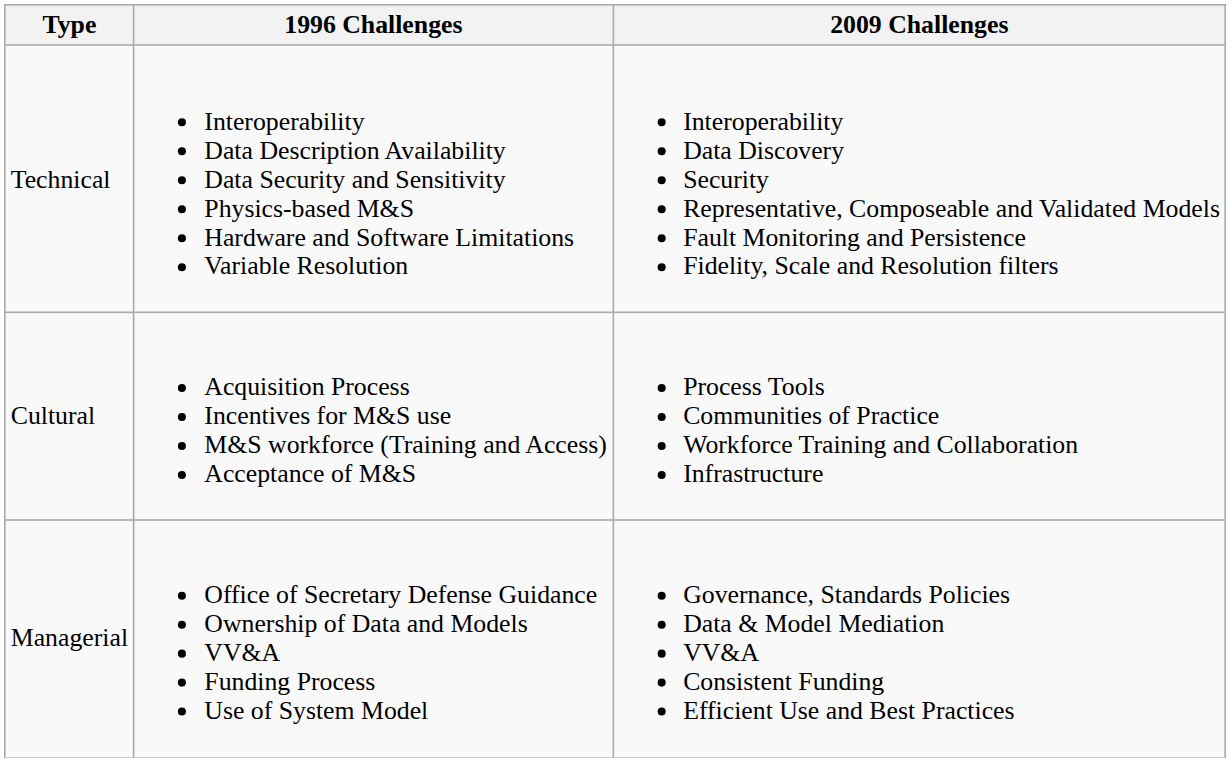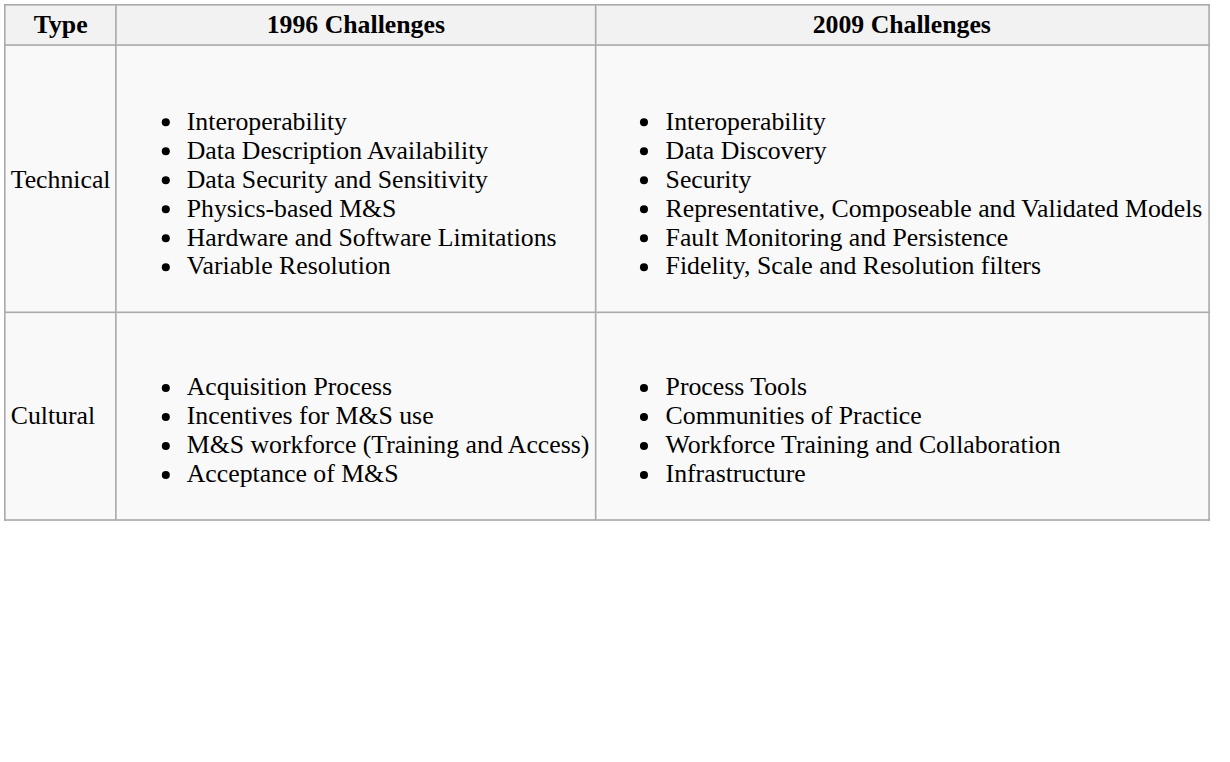 <table class="wikitable">
 <tr>
 <th>Type</th>
 <th>1996 Challenges</th>
 <th>2009 Challenges</th>
 </tr>
 <tr>
 <td>Technical</td>
 <td><br><ul><li>Interoperability</li><li>Data Description Availability</li><li>Data Security and Sensitivity</li><li>Physics-based M&S</li><li>Hardware and Software Limitations</li><li>Variable Resolution</li></ul></td>
 <td><br><ul><li>Interoperability</li><li>Data Discovery</li><li>Security</li><li>Representative, Composeable and Validated Models</li><li>Fault Monitoring and Persistence</li><li>Fidelity, Scale and Resolution filters</li></ul></td>
 </tr>
 <tr>
 <td>Cultural</td>
 <td><br><ul><li>Acquisition Process</li><li>Incentives for M&S use</li><li>M&S workforce (Training and Access)</li><li>Acceptance of M&S</li></ul></td>
 <td><br><ul><li>Process Tools</li><li>Communities of Practice</li><li>Workforce Training and Collaboration</li><li>Infrastructure</li></ul></td>
 </tr>
-<tr>
-<td>Managerial</td>
-<td><br><ul><li>Office of Secretary Defense Guidance</li><li>Ownership of Data and Models</li><li>VV&A</li><li>Funding Process</li><li>Use of System Model</li></ul></td>
-<td><br><ul><li>Governance, Standards Policies</li><li>Data & Model Mediation</li><li>VV&A</li><li>Consistent Funding</li><li>Efficient Use and Best Practices</li></ul></td>
-</tr>
 </table>
